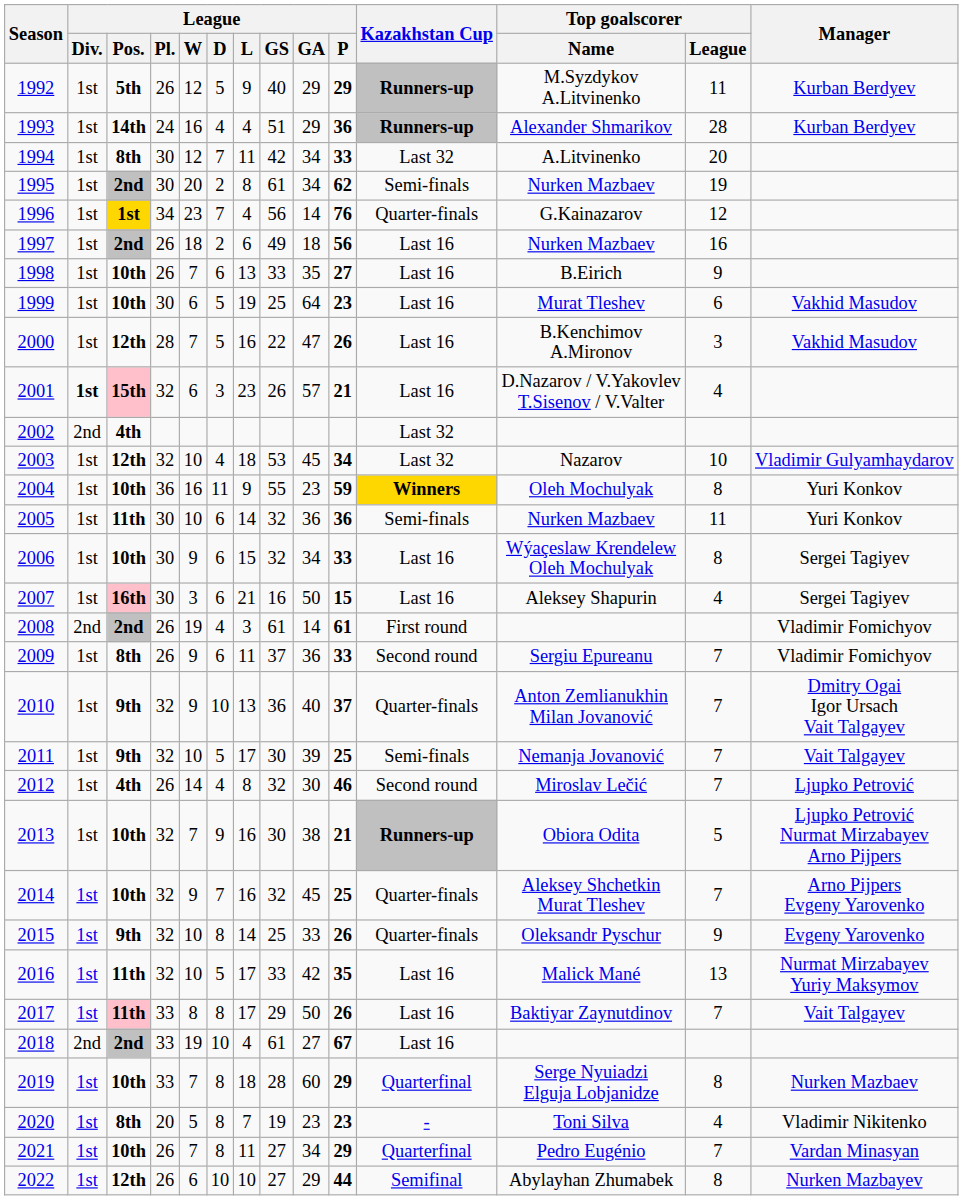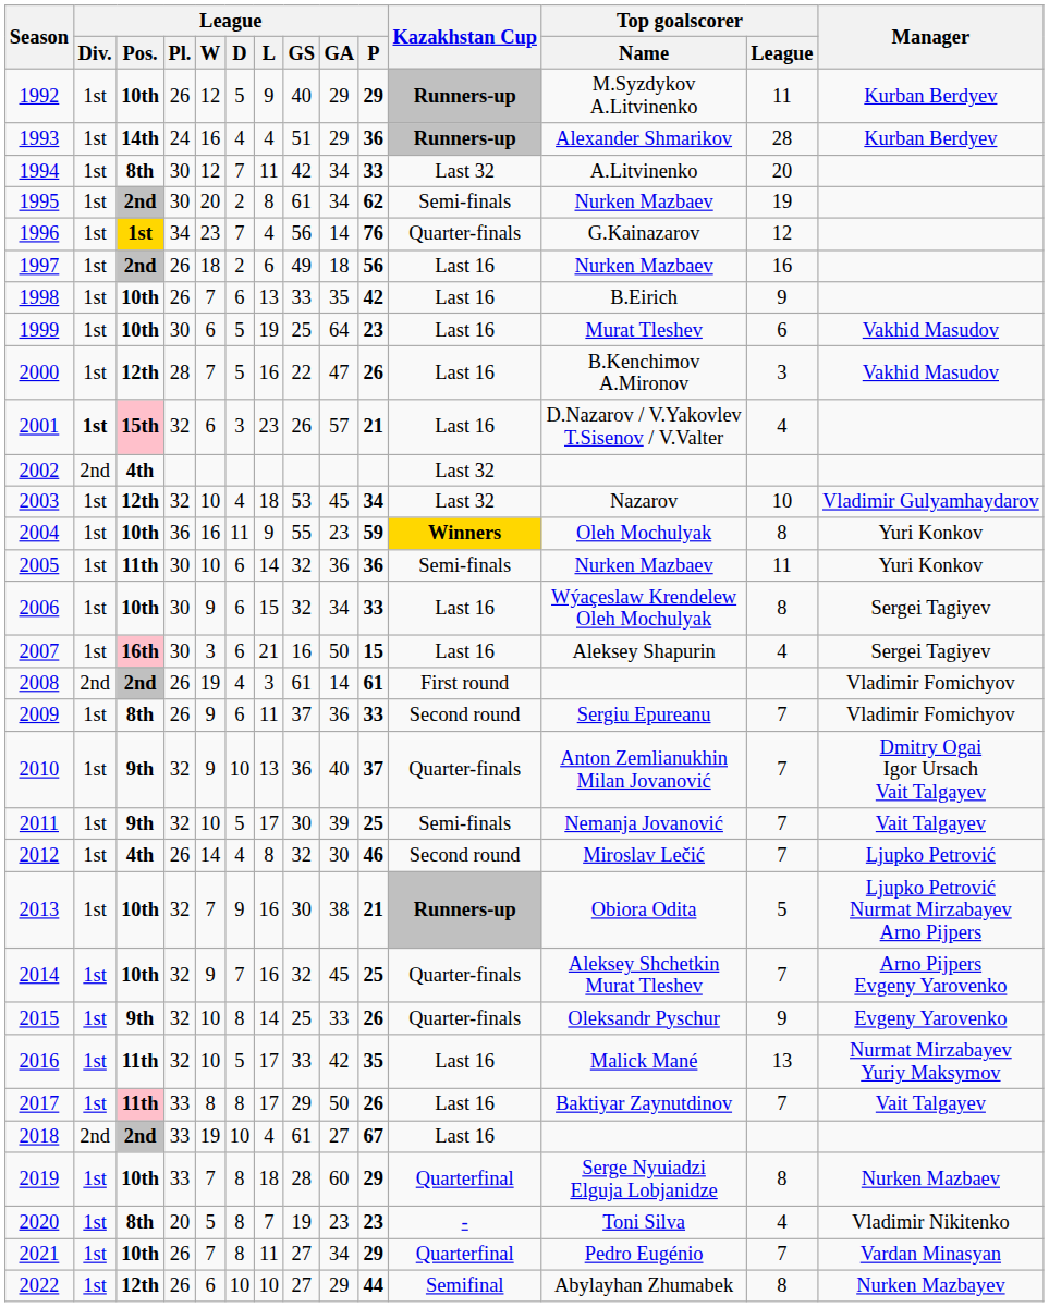 <table class="wikitable mw-collapsible mw-collapsed" style="text-align:center;">
 <tr style="background:#efefef;">
 <th rowspan="2">Season</th>
 <th colspan="9">League</th>
 <th rowspan="2"><a href='#'>Kazakhstan Cup</a></th>
 <th colspan="2">Top goalscorer</th>
 <th rowspan="2">Manager</th>
 </tr>
 <tr>
 <th>Div.</th>
 <th>Pos.</th>
 <th>Pl.</th>
 <th>W</th>
 <th>D</th>
 <th>L</th>
 <th>GS</th>
 <th>GA</th>
 <th>P</th>
 <th>Name</th>
 <th>League</th>
 </tr>
 <tr>
 <td><a href='#'>1992</a></td>
 <td>1st</td>
-<td><strong>5th</strong></td>
+<td><strong>10th</strong></td>
 <td>26</td>
 <td>12</td>
 <td>5</td>
 <td>9</td>
 <td>40</td>
 <td>29</td>
 <td><strong>29</strong></td>
 <td style="background:silver;"><strong>Runners-up</strong></td>
 <td> M.Syzdykov <br>  A.Litvinenko</td>
 <td>11</td>
 <td><a href='#'>Kurban Berdyev</a></td>
 </tr>
 <tr>
 <td><a href='#'>1993</a></td>
 <td>1st</td>
 <td><strong>14th</strong></td>
 <td>24</td>
 <td>16</td>
 <td>4</td>
 <td>4</td>
 <td>51</td>
 <td>29</td>
 <td><strong>36</strong></td>
 <td style="background:silver;"><strong>Runners-up</strong></td>
 <td> <a href='#'>Alexander Shmarikov</a></td>
 <td>28</td>
 <td><a href='#'>Kurban Berdyev</a></td>
 </tr>
 <tr>
 <td><a href='#'>1994</a></td>
 <td>1st</td>
 <td><strong>8th</strong></td>
 <td>30</td>
 <td>12</td>
 <td>7</td>
 <td>11</td>
 <td>42</td>
 <td>34</td>
 <td><strong>33</strong></td>
 <td>Last 32</td>
 <td> A.Litvinenko</td>
 <td>20</td>
 <td></td>
 </tr>
 <tr>
 <td><a href='#'>1995</a></td>
 <td>1st</td>
 <td style="background:silver;"><strong>2nd</strong></td>
 <td>30</td>
 <td>20</td>
 <td>2</td>
 <td>8</td>
 <td>61</td>
 <td>34</td>
 <td><strong>62</strong></td>
 <td>Semi-finals</td>
 <td> <a href='#'>Nurken Mazbaev</a></td>
 <td>19</td>
 <td></td>
 </tr>
 <tr>
 <td><a href='#'>1996</a></td>
 <td>1st</td>
 <td style="background:gold;"><strong>1st</strong></td>
 <td>34</td>
 <td>23</td>
 <td>7</td>
 <td>4</td>
 <td>56</td>
 <td>14</td>
 <td><strong>76</strong></td>
 <td>Quarter-finals</td>
 <td> G.Kainazarov</td>
 <td>12</td>
 <td></td>
 </tr>
 <tr>
 <td><a href='#'>1997</a></td>
 <td>1st</td>
 <td style="background:silver;"><strong>2nd</strong></td>
 <td>26</td>
 <td>18</td>
 <td>2</td>
 <td>6</td>
 <td>49</td>
 <td>18</td>
 <td><strong>56</strong></td>
 <td>Last 16</td>
 <td> <a href='#'>Nurken Mazbaev</a></td>
 <td>16</td>
 <td></td>
 </tr>
 <tr>
 <td><a href='#'>1998</a></td>
 <td>1st</td>
 <td><strong>10th</strong></td>
 <td>26</td>
 <td>7</td>
 <td>6</td>
 <td>13</td>
 <td>33</td>
 <td>35</td>
-<td><strong>27</strong></td>
+<td><strong>42</strong></td>
 <td>Last 16</td>
 <td> B.Eirich</td>
 <td>9</td>
 <td></td>
 </tr>
 <tr>
 <td><a href='#'>1999</a></td>
 <td>1st</td>
 <td><strong>10th</strong></td>
 <td>30</td>
 <td>6</td>
 <td>5</td>
 <td>19</td>
 <td>25</td>
 <td>64</td>
 <td><strong>23</strong></td>
 <td>Last 16</td>
 <td> <a href='#'>Murat Tleshev</a></td>
 <td>6</td>
 <td><a href='#'>Vakhid Masudov</a></td>
 </tr>
 <tr>
 <td><a href='#'>2000</a></td>
 <td>1st</td>
 <td><strong>12th</strong></td>
 <td>28</td>
 <td>7</td>
 <td>5</td>
 <td>16</td>
 <td>22</td>
 <td>47</td>
 <td><strong>26</strong></td>
 <td>Last 16</td>
 <td> B.Kenchimov <br>  A.Mironov</td>
 <td>3</td>
 <td><a href='#'>Vakhid Masudov</a></td>
 </tr>
 <tr>
 <td><a href='#'>2001</a></td>
 <td><strong>1st</strong></td>
 <td style="background:pink;"><strong>15th</strong></td>
 <td>32</td>
 <td>6</td>
 <td>3</td>
 <td>23</td>
 <td>26</td>
 <td>57</td>
 <td><strong>21</strong></td>
 <td>Last 16</td>
 <td> D.Nazarov /  V.Yakovlev <br>  <a href='#'>T.Sisenov</a> /  V.Valter</td>
 <td>4</td>
 <td></td>
 </tr>
 <tr>
 <td><a href='#'>2002</a></td>
 <td>2nd</td>
 <td><strong>4th</strong></td>
 <td></td>
 <td></td>
 <td></td>
 <td></td>
 <td></td>
 <td></td>
 <td><strong> </strong></td>
 <td>Last 32</td>
 <td></td>
 <td></td>
 <td></td>
 </tr>
 <tr>
 <td><a href='#'>2003</a></td>
 <td>1st</td>
 <td><strong>12th</strong></td>
 <td>32</td>
 <td>10</td>
 <td>4</td>
 <td>18</td>
 <td>53</td>
 <td>45</td>
 <td><strong>34</strong></td>
 <td>Last 32</td>
 <td> Nazarov</td>
 <td>10</td>
 <td><a href='#'>Vladimir Gulyamhaydarov</a></td>
 </tr>
 <tr>
 <td><a href='#'>2004</a></td>
 <td>1st</td>
 <td><strong>10th</strong></td>
 <td>36</td>
 <td>16</td>
 <td>11</td>
 <td>9</td>
 <td>55</td>
 <td>23</td>
 <td><strong>59</strong></td>
 <td style="background:gold;"><strong>Winners</strong></td>
 <td> <a href='#'>Oleh Mochulyak</a></td>
 <td>8</td>
 <td>Yuri Konkov</td>
 </tr>
 <tr>
 <td><a href='#'>2005</a></td>
 <td>1st</td>
 <td><strong>11th</strong></td>
 <td>30</td>
 <td>10</td>
 <td>6</td>
 <td>14</td>
 <td>32</td>
 <td>36</td>
 <td><strong>36</strong></td>
 <td>Semi-finals</td>
 <td> <a href='#'>Nurken Mazbaev</a></td>
 <td>11</td>
 <td>Yuri Konkov</td>
 </tr>
 <tr>
 <td><a href='#'>2006</a></td>
 <td>1st</td>
 <td><strong>10th</strong></td>
 <td>30</td>
 <td>9</td>
 <td>6</td>
 <td>15</td>
 <td>32</td>
 <td>34</td>
 <td><strong>33</strong></td>
 <td>Last 16</td>
 <td> <a href='#'>Wýaçeslaw Krendelew</a> <br>  <a href='#'>Oleh Mochulyak</a></td>
 <td>8</td>
 <td>Sergei Tagiyev</td>
 </tr>
 <tr>
 <td><a href='#'>2007</a></td>
 <td>1st</td>
 <td style="background:pink;"><strong>16th</strong></td>
 <td>30</td>
 <td>3</td>
 <td>6</td>
 <td>21</td>
 <td>16</td>
 <td>50</td>
 <td><strong>15</strong></td>
 <td>Last 16</td>
 <td> Aleksey Shapurin</td>
 <td>4</td>
 <td>Sergei Tagiyev</td>
 </tr>
 <tr>
 <td><a href='#'>2008</a></td>
 <td>2nd</td>
 <td style="background:silver;"><strong>2nd</strong></td>
 <td>26</td>
 <td>19</td>
 <td>4</td>
 <td>3</td>
 <td>61</td>
 <td>14</td>
 <td><strong>61</strong></td>
 <td>First round</td>
 <td></td>
 <td></td>
 <td>Vladimir Fomichyov</td>
 </tr>
 <tr>
 <td><a href='#'>2009</a></td>
 <td>1st</td>
 <td><strong>8th</strong></td>
 <td>26</td>
 <td>9</td>
 <td>6</td>
 <td>11</td>
 <td>37</td>
 <td>36</td>
 <td><strong>33</strong></td>
 <td>Second round</td>
 <td> <a href='#'>Sergiu Epureanu</a></td>
 <td>7</td>
 <td>Vladimir Fomichyov</td>
 </tr>
 <tr>
 <td><a href='#'>2010</a></td>
 <td>1st</td>
 <td><strong>9th</strong></td>
 <td>32</td>
 <td>9</td>
 <td>10</td>
 <td>13</td>
 <td>36</td>
 <td>40</td>
 <td><strong>37</strong></td>
 <td>Quarter-finals</td>
 <td> <a href='#'>Anton Zemlianukhin</a> <br>  <a href='#'>Milan Jovanović</a></td>
 <td>7</td>
 <td><a href='#'>Dmitry Ogai</a> <br> Igor Ursach <br> <a href='#'>Vait Talgayev</a></td>
 </tr>
 <tr>
 <td><a href='#'>2011</a></td>
 <td>1st</td>
 <td><strong>9th</strong></td>
 <td>32</td>
 <td>10</td>
 <td>5</td>
 <td>17</td>
 <td>30</td>
 <td>39</td>
 <td><strong>25</strong></td>
 <td>Semi-finals</td>
 <td> <a href='#'>Nemanja Jovanović</a></td>
 <td>7</td>
 <td><a href='#'>Vait Talgayev</a></td>
 </tr>
 <tr>
 <td><a href='#'>2012</a></td>
 <td>1st</td>
 <td><strong>4th</strong></td>
 <td>26</td>
 <td>14</td>
 <td>4</td>
 <td>8</td>
 <td>32</td>
 <td>30</td>
 <td><strong>46</strong></td>
 <td>Second round</td>
 <td> <a href='#'>Miroslav Lečić</a></td>
 <td>7</td>
 <td><a href='#'>Ljupko Petrović</a></td>
 </tr>
 <tr>
 <td><a href='#'>2013</a></td>
 <td>1st</td>
 <td><strong>10th</strong></td>
 <td>32</td>
 <td>7</td>
 <td>9</td>
 <td>16</td>
 <td>30</td>
 <td>38</td>
 <td><strong>21</strong></td>
 <td style="background:silver"><strong>Runners-up</strong></td>
 <td> <a href='#'>Obiora Odita</a></td>
 <td>5</td>
 <td><a href='#'>Ljupko Petrović</a> <br> <a href='#'>Nurmat Mirzabayev</a> <br> <a href='#'>Arno Pijpers</a></td>
 </tr>
 <tr>
 <td><a href='#'>2014</a></td>
 <td><a href='#'>1st</a></td>
 <td><strong>10th</strong></td>
 <td>32</td>
 <td>9</td>
 <td>7</td>
 <td>16</td>
 <td>32</td>
 <td>45</td>
 <td><strong>25</strong></td>
 <td>Quarter-finals</td>
 <td> <a href='#'>Aleksey Shchetkin</a> <br>  <a href='#'>Murat Tleshev</a></td>
 <td>7</td>
 <td><a href='#'>Arno Pijpers</a> <br> <a href='#'>Evgeny Yarovenko</a></td>
 </tr>
 <tr>
 <td><a href='#'>2015</a></td>
 <td><a href='#'>1st</a></td>
 <td><strong>9th</strong></td>
 <td>32</td>
 <td>10</td>
 <td>8</td>
 <td>14</td>
 <td>25</td>
 <td>33</td>
 <td><strong>26</strong></td>
 <td>Quarter-finals</td>
 <td> <a href='#'>Oleksandr Pyschur</a></td>
 <td>9</td>
 <td><a href='#'>Evgeny Yarovenko</a></td>
 </tr>
 <tr>
 <td><a href='#'>2016</a></td>
 <td><a href='#'>1st</a></td>
 <td><strong>11th</strong></td>
 <td>32</td>
 <td>10</td>
 <td>5</td>
 <td>17</td>
 <td>33</td>
 <td>42</td>
 <td><strong>35</strong></td>
 <td>Last 16</td>
 <td> <a href='#'>Malick Mané</a></td>
 <td>13</td>
 <td><a href='#'>Nurmat Mirzabayev</a> <br> <a href='#'>Yuriy Maksymov</a></td>
 </tr>
 <tr>
 <td><a href='#'>2017</a></td>
 <td><a href='#'>1st</a></td>
 <td style="background:pink;"><strong>11th</strong></td>
 <td>33</td>
 <td>8</td>
 <td>8</td>
 <td>17</td>
 <td>29</td>
 <td>50</td>
 <td><strong>26</strong></td>
 <td>Last 16</td>
 <td> <a href='#'>Baktiyar Zaynutdinov</a></td>
 <td>7</td>
 <td><a href='#'>Vait Talgayev</a></td>
 </tr>
 <tr>
 <td><a href='#'>2018</a></td>
 <td>2nd</td>
 <td style="background:silver;"><strong>2nd</strong></td>
 <td>33</td>
 <td>19</td>
 <td>10</td>
 <td>4</td>
 <td>61</td>
 <td>27</td>
 <td><strong>67</strong></td>
 <td>Last 16</td>
 <td></td>
 <td></td>
 <td></td>
 </tr>
 <tr>
 <td><a href='#'>2019</a></td>
 <td><a href='#'>1st</a></td>
 <td><strong>10th</strong></td>
 <td>33</td>
 <td>7</td>
 <td>8</td>
 <td>18</td>
 <td>28</td>
 <td>60</td>
 <td><strong>29</strong></td>
 <td><a href='#'>Quarterfinal</a></td>
 <td> <a href='#'>Serge Nyuiadzi</a> <br>  <a href='#'>Elguja Lobjanidze</a></td>
 <td>8</td>
 <td><a href='#'>Nurken Mazbaev</a></td>
 </tr>
 <tr>
 <td><a href='#'>2020</a></td>
 <td><a href='#'>1st</a></td>
 <td><strong>8th</strong></td>
 <td>20</td>
 <td>5</td>
 <td>8</td>
 <td>7</td>
 <td>19</td>
 <td>23</td>
 <td><strong>23</strong></td>
 <td><a href='#'>-</a></td>
 <td> <a href='#'>Toni Silva</a></td>
 <td>4</td>
 <td>Vladimir Nikitenko</td>
 </tr>
 <tr>
 <td><a href='#'>2021</a></td>
 <td><a href='#'>1st</a></td>
 <td><strong>10th</strong></td>
 <td>26</td>
 <td>7</td>
 <td>8</td>
 <td>11</td>
 <td>27</td>
 <td>34</td>
 <td><strong>29</strong></td>
 <td><a href='#'>Quarterfinal</a></td>
 <td> <a href='#'>Pedro Eugénio</a></td>
 <td>7</td>
 <td><a href='#'>Vardan Minasyan</a></td>
 </tr>
 <tr>
 <td><a href='#'>2022</a></td>
 <td><a href='#'>1st</a></td>
 <td><strong>12th</strong></td>
 <td>26</td>
 <td>6</td>
 <td>10</td>
 <td>10</td>
 <td>27</td>
 <td>29</td>
 <td><strong>44</strong></td>
 <td><a href='#'>Semifinal</a></td>
 <td> Abylayhan Zhumabek</td>
 <td>8</td>
 <td><a href='#'>Nurken Mazbayev</a></td>
 </tr>
 </table>
